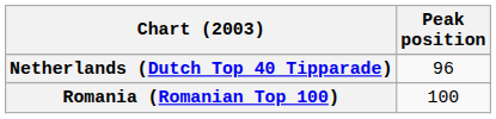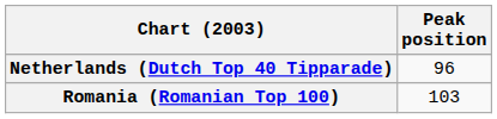 <table class="wikitable sortable plainrowheaders" style="text-align:center">
 <tr>
 <th scope="col">Chart (2003)</th>
 <th scope="col">Peak<br>position</th>
 </tr>
 <tr>
 </tr>
 <tr>
 </tr>
 <tr>
 <th scope="row">Netherlands (<a href='#'>Dutch Top 40 Tipparade</a>)</th>
 <td>96</td>
 </tr>
 <tr>
 </tr>
 <tr>
 <th scope="row">Romania (<a href='#'>Romanian Top 100</a>)</th>
-<td>100</td>
+<td>103</td>
 </tr>
 </table>
